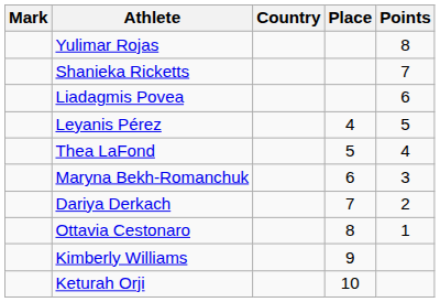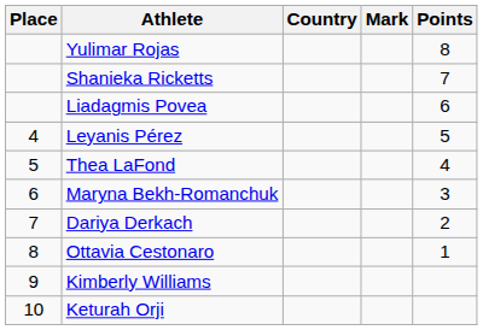 <table class="wikitable">
 <tr>
-<th>Mark</th>
+<th>Place</th>
 <th>Athlete</th>
 <th>Country</th>
-<th>Place</th>
+<th>Mark</th>
 <th>Points</th>
 </tr>
 <tr>
-<td> </td>
+<td align=center></td>
 <td><a href='#'>Yulimar Rojas</a></td>
 <td></td>
-<td align=center></td>
+<td> </td>
 <td align=center>8</td>
 </tr>
 <tr>
-<td> </td>
+<td align=center></td>
 <td><a href='#'>Shanieka Ricketts</a></td>
 <td></td>
-<td align=center></td>
+<td> </td>
 <td align=center>7</td>
 </tr>
 <tr>
-<td> </td>
+<td align=center></td>
 <td><a href='#'>Liadagmis Povea</a></td>
 <td></td>
-<td align=center></td>
+<td> </td>
 <td align=center>6</td>
 </tr>
 <tr>
-<td> </td>
+<td align=center>4</td>
 <td><a href='#'>Leyanis Pérez</a></td>
 <td></td>
-<td align=center>4</td>
+<td> </td>
 <td align=center>5</td>
 </tr>
 <tr>
-<td> </td>
+<td align=center>5</td>
 <td><a href='#'>Thea LaFond</a></td>
 <td></td>
-<td align=center>5</td>
+<td> </td>
 <td align=center>4</td>
 </tr>
 <tr>
-<td> </td>
+<td align=center>6</td>
 <td><a href='#'>Maryna Bekh-Romanchuk</a></td>
 <td></td>
-<td align=center>6</td>
+<td> </td>
 <td align=center>3</td>
 </tr>
 <tr>
-<td> </td>
+<td align=center>7</td>
 <td><a href='#'>Dariya Derkach</a></td>
 <td></td>
-<td align=center>7</td>
+<td> </td>
 <td align=center>2</td>
 </tr>
 <tr>
-<td> </td>
+<td align=center>8</td>
 <td><a href='#'>Ottavia Cestonaro</a></td>
 <td></td>
-<td align=center>8</td>
+<td> </td>
 <td align=center>1</td>
 </tr>
 <tr>
-<td> </td>
+<td align=center>9</td>
 <td><a href='#'>Kimberly Williams</a></td>
 <td></td>
-<td align=center>9</td>
+<td> </td>
 <td align=center></td>
 </tr>
 <tr>
-<td> </td>
+<td align=center>10</td>
 <td><a href='#'>Keturah Orji</a></td>
 <td></td>
-<td align=center>10</td>
+<td> </td>
 <td align=center></td>
 </tr>
 </table>
